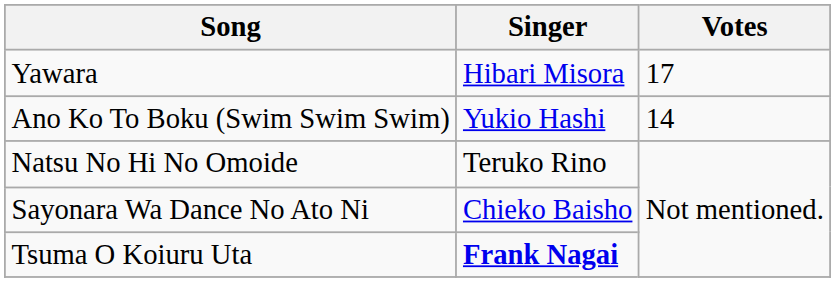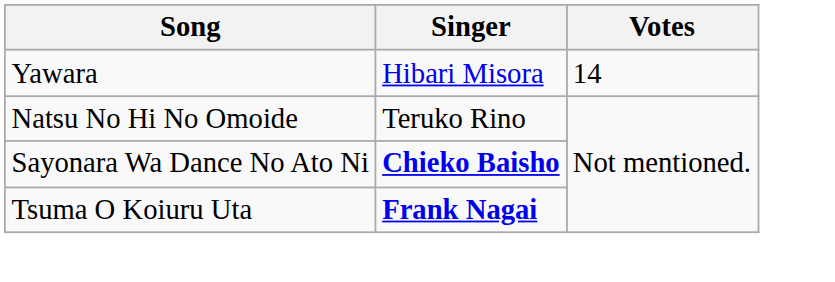 <table class="wikitable">
 <tr>
 <th>Song</th>
 <th>Singer</th>
 <th>Votes</th>
 </tr>
 <tr>
 <td>Yawara</td>
 <td><a href='#'>Hibari Misora</a></td>
-<td>17</td>
-</tr>
-<tr>
-<td>Ano Ko To Boku (Swim Swim Swim)</td>
-<td><a href='#'>Yukio Hashi</a></td>
 <td>14</td>
 </tr>
 <tr>
 <td>Natsu No Hi No Omoide</td>
 <td>Teruko Rino</td>
 <td rowspan=3>Not mentioned.</td>
 </tr>
 <tr>
 <td>Sayonara Wa Dance No Ato Ni</td>
-<td><a href='#'>Chieko Baisho</a></td>
+<td><strong><a href='#'>Chieko Baisho</a></strong></td>
 </tr>
 <tr>
 <td>Tsuma O Koiuru Uta</td>
 <td><strong><a href='#'>Frank Nagai</a></strong></td>
 </tr>
 </table>
